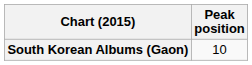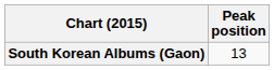 <table class="wikitable plainrowheaders" style="text-align:center">
 <tr>
 <th>Chart (2015)</th>
 <th>Peak<br>position</th>
 </tr>
 <tr>
 <th scope="row">South Korean Albums (Gaon)</th>
-<td align="center">10</td>
+<td align="center">13</td>
 </tr>
 </table>
